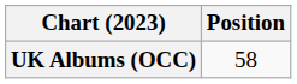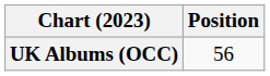 <table class="wikitable plainrowheaders" style="text-align:center">
 <tr>
 <th scope="col">Chart (2023)</th>
 <th scope="col">Position</th>
 </tr>
 <tr>
 <th scope="row">UK Albums (OCC)</th>
-<td>58</td>
+<td>56</td>
 </tr>
 </table>
